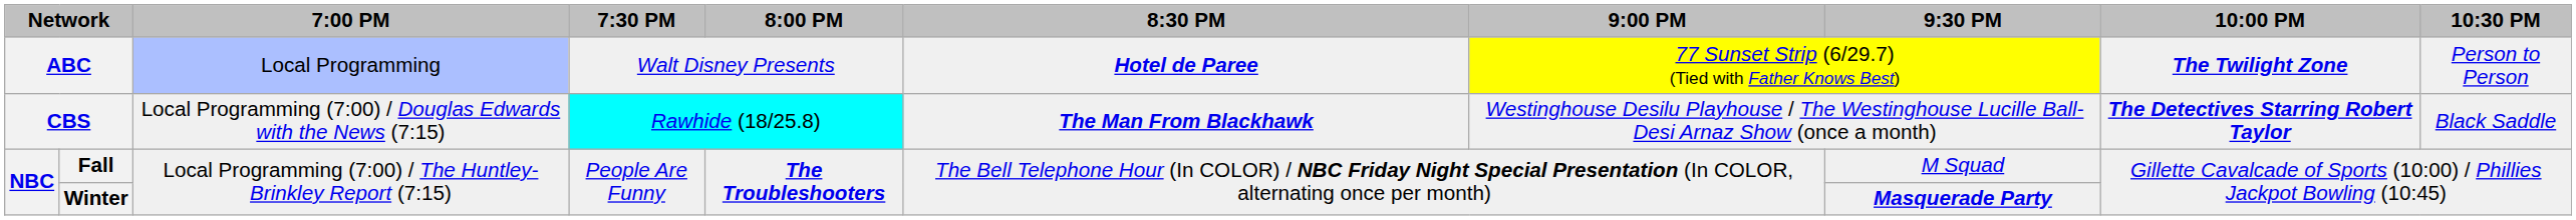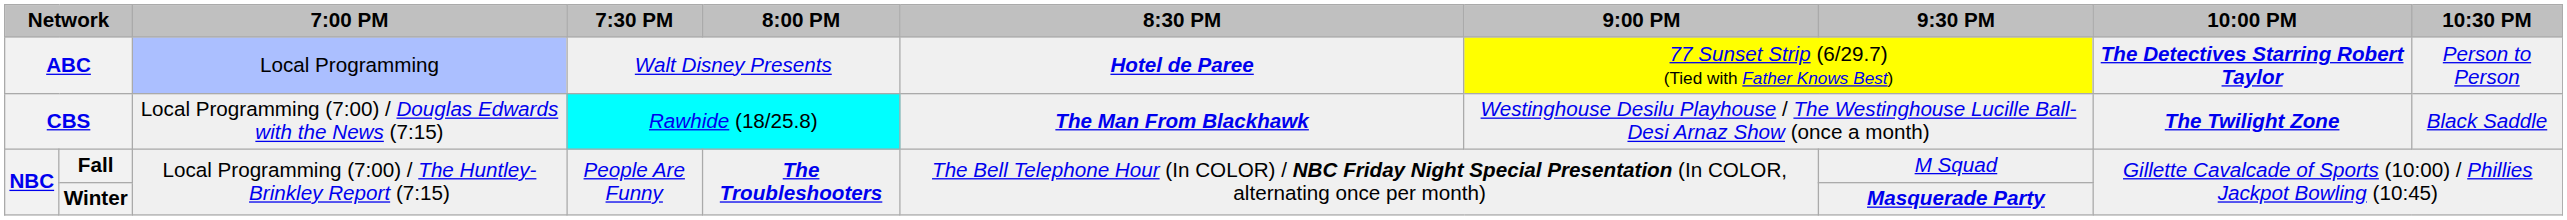 <table class="wikitable" style="width:100%;margin-right:0;text-align:center">
 <tr>
 <th colspan="2" style="background-color:#C0C0C0;text-align:center">Network</th>
 <th style="background-color:#C0C0C0;text-align:center">7:00 PM</th>
 <th style="background-color:#C0C0C0;text-align:center">7:30 PM</th>
 <th style="background-color:#C0C0C0;text-align:center">8:00 PM</th>
 <th style="background-color:#C0C0C0;text-align:center">8:30 PM</th>
 <th style="background-color:#C0C0C0;text-align:center">9:00 PM</th>
 <th style="background-color:#C0C0C0;text-align:center">9:30 PM</th>
 <th style="background-color:#C0C0C0;text-align:center">10:00 PM</th>
 <th style="background-color:#C0C0C0;text-align:center">10:30 PM</th>
 </tr>
 <tr>
 <th colspan="2"><a href='#'>ABC</a></th>
 <td bgcolor="#ABBFFF">Local Programming</td>
 <td bgcolor="#F0F0F0" colspan="2"><em><a href='#'>Walt Disney Presents</a></em></td>
 <td bgcolor="#F0F0F0"><strong><em><a href='#'>Hotel de Paree</a></em></strong></td>
 <td bgcolor="#FFFF00" colspan="2"><em><a href='#'>77 Sunset Strip</a></em> (6/29.7)<br><small>(Tied with <em><a href='#'>Father Knows Best</a></em>)</small></td>
-<td bgcolor="#F0F0F0"><strong><em><a href='#'>The Twilight Zone</a></em></strong></td>
+<td bgcolor="#F0F0F0"><strong><em><a href='#'>The Detectives Starring Robert Taylor</a></em></strong></td>
 <td bgcolor="#F0F0F0"><em><a href='#'>Person to Person</a></em></td>
 </tr>
 <tr>
 <th colspan="2"><a href='#'>CBS</a></th>
 <td bgcolor="#F0F0F0">Local Programming (7:00) / <em><a href='#'>Douglas Edwards with the News</a></em> (7:15)</td>
 <td bgcolor="#00FFFF" colspan="2"><em><a href='#'>Rawhide</a></em> (18/25.8)</td>
 <td bgcolor="#F0F0F0"><strong><em><a href='#'>The Man From Blackhawk</a></em></strong></td>
 <td bgcolor="#F0F0F0" colspan="2"><em><a href='#'>Westinghouse Desilu Playhouse</a></em> / <em><a href='#'>The Westinghouse Lucille Ball-Desi Arnaz Show</a></em> (once a month)</td>
-<td bgcolor="#F0F0F0"><strong><em><a href='#'>The Detectives Starring Robert Taylor</a></em></strong></td>
+<td bgcolor="#F0F0F0"><strong><em><a href='#'>The Twilight Zone</a></em></strong></td>
 <td bgcolor="#F0F0F0"><em><a href='#'>Black Saddle</a></em></td>
 </tr>
 <tr>
 <th rowspan="2"><a href='#'>NBC</a></th>
 <th>Fall</th>
 <td bgcolor="#F0F0F0"  rowspan="2">Local Programming (7:00) / <em><a href='#'>The Huntley-Brinkley Report</a></em> (7:15)</td>
 <td bgcolor="#F0F0F0"  rowspan="2"><em><a href='#'>People Are Funny</a></em></td>
 <td bgcolor="#F0F0F0"  rowspan="2"><strong><em><a href='#'>The Troubleshooters</a></em></strong></td>
 <td bgcolor="#F0F0F0" colspan="2"  rowspan="2"><em><a href='#'>The Bell Telephone Hour</a></em> (In <span>C</span><span>O</span><span>L</span><span>O</span><span>R</span>) / <strong><em>NBC Friday Night Special Presentation</em></strong> (In <span>C</span><span>O</span><span>L</span><span>O</span><span>R</span>, alternating once per month)</td>
 <td bgcolor="#F0F0F0"><em><a href='#'>M Squad</a></em></td>
 <td bgcolor="#F0F0F0" colspan="2"  rowspan="2"><em><a href='#'>Gillette Cavalcade of Sports</a></em> (10:00) / <em><a href='#'>Phillies Jackpot Bowling</a></em> (10:45)</td>
 </tr>
 <tr>
 <th>Winter</th>
 <td bgcolor="#F0F0F0"><strong><em><a href='#'>Masquerade Party</a></em></strong></td>
 </tr>
 </table>
